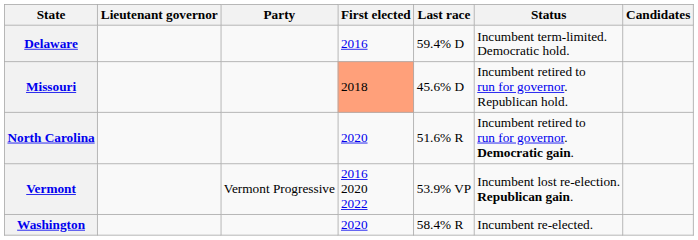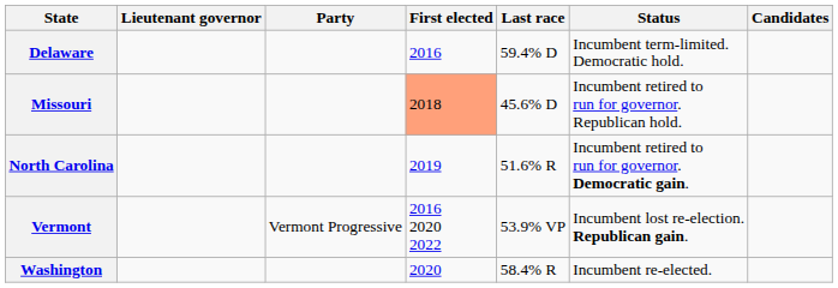 <table class="wikitable sortable">
 <tr valign=bottom>
 <th>State</th>
 <th>Lieutenant governor</th>
 <th>Party</th>
 <th>First elected</th>
 <th>Last race</th>
 <th>Status</th>
 <th class=unsortable>Candidates</th>
 </tr>
 <tr>
 <th><a href='#'>Delaware</a></th>
 <td></td>
 <td></td>
 <td><a href='#'>2016</a></td>
 <td>59.4% D</td>
 <td>Incumbent term-limited.<br>Democratic hold.</td>
 <td nowrap></td>
 </tr>
 <tr>
 <th><a href='#'>Missouri</a></th>
 <td></td>
 <td></td>
 <td style="background: lightsalmon;">2018</td>
 <td>45.6% D</td>
 <td>Incumbent retired to<br><a href='#'>run for governor</a>.<br>Republican hold.</td>
 <td nowrap></td>
 </tr>
 <tr>
 <th><a href='#'>North Carolina</a></th>
 <td></td>
 <td></td>
-<td><a href='#'>2020</a></td>
+<td><a href='#'>2019</a></td>
 <td>51.6% R</td>
 <td>Incumbent retired to<br><a href='#'>run for governor</a>.<br><strong>Democratic gain</strong>.</td>
 <td nowrap></td>
 </tr>
 <tr>
 <th><a href='#'>Vermont</a></th>
 <td></td>
 <td>Vermont Progressive</td>
 <td><a href='#'>2016</a><br>2020 <br><a href='#'>2022</a></td>
 <td>53.9% VP</td>
 <td>Incumbent lost re-election.<br><strong>Republican gain</strong>.</td>
 <td nowrap></td>
 </tr>
 <tr>
 <th><a href='#'>Washington</a></th>
 <td></td>
 <td></td>
 <td><a href='#'>2020</a></td>
 <td>58.4% R</td>
 <td>Incumbent re-elected.</td>
 <td nowrap></td>
 </tr>
 </table>
